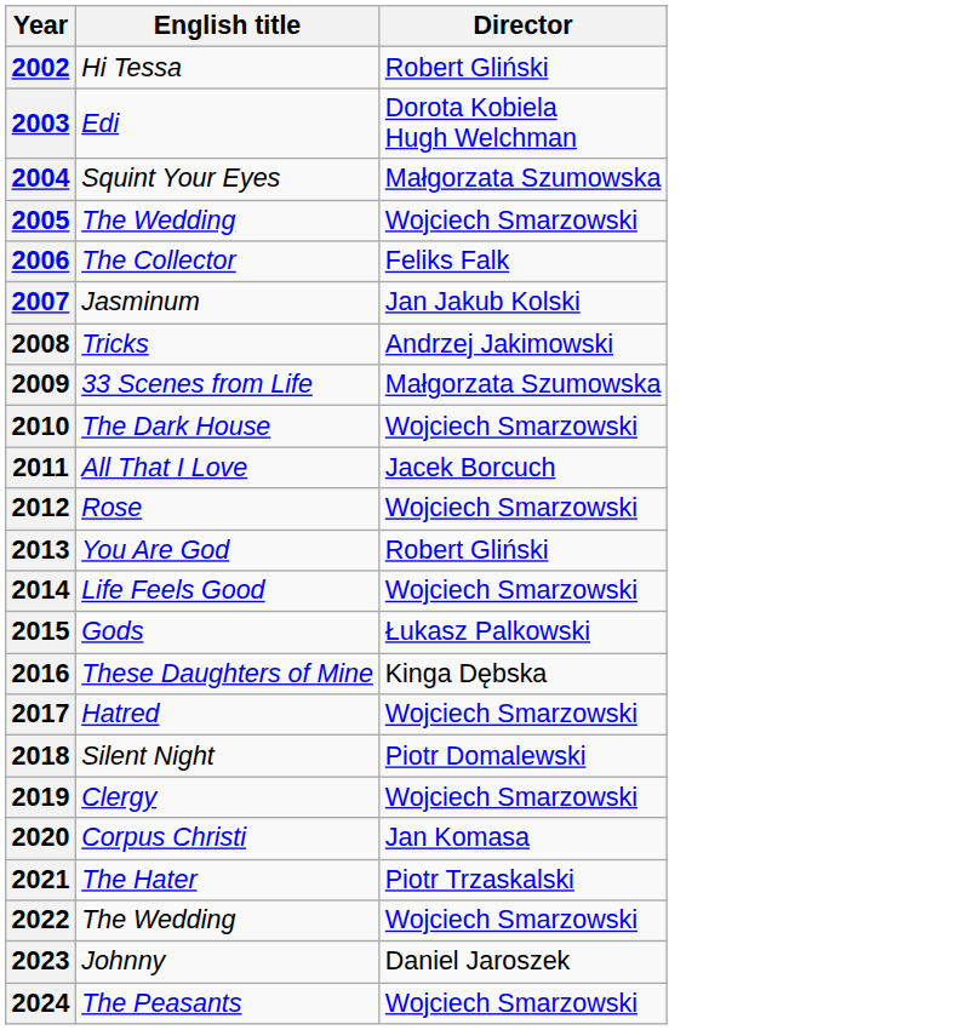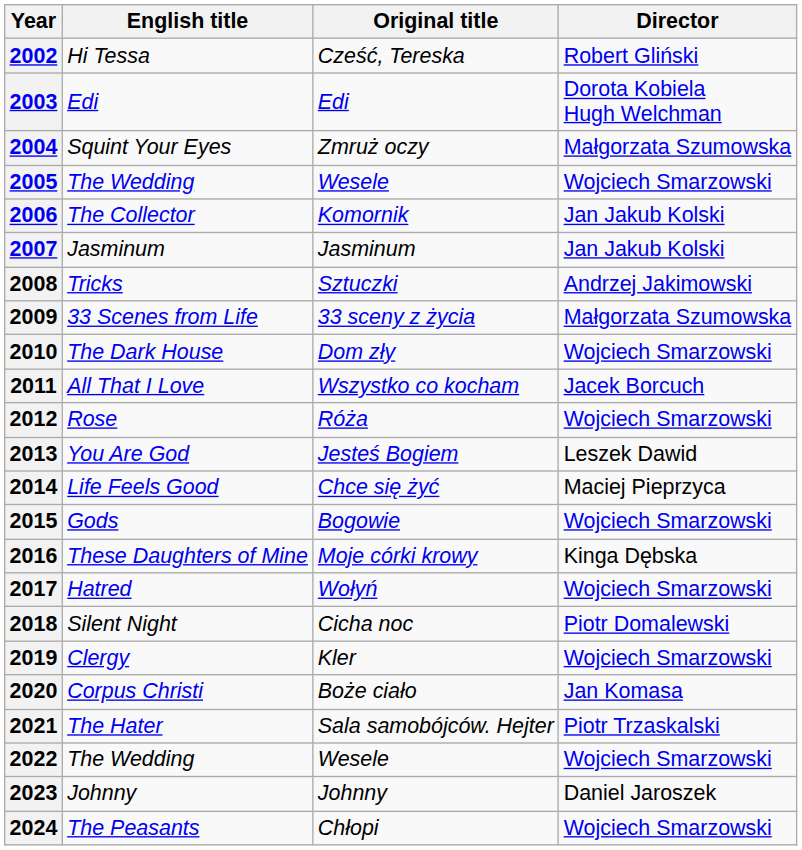 <table class="wikitable">
 <tr>
 <th>Year</th>
 <th>English title</th>
+<th>Original title</th>
 <th>Director</th>
 </tr>
 <tr>
 <th><a href='#'>2002</a></th>
 <td><em>Hi Tessa</em></td>
+<td><em>Cześć, Tereska</em></td>
 <td><a href='#'>Robert Gliński</a></td>
 </tr>
 <tr>
 <th><a href='#'>2003</a></th>
+<td><a href='#'><em>Edi</em></a></td>
 <td><a href='#'><em>Edi</em></a></td>
 <td><a href='#'>Dorota Kobiela</a><br><a href='#'>Hugh Welchman</a></td>
 </tr>
 <tr>
 <th><a href='#'>2004</a></th>
 <td><em>Squint Your Eyes</em></td>
+<td><em>Zmruż oczy</em></td>
 <td><a href='#'>Małgorzata Szumowska</a></td>
 </tr>
 <tr>
 <th><a href='#'>2005</a></th>
 <td><a href='#'><em>The Wedding</em></a></td>
+<td><a href='#'><em>Wesele</em></a></td>
 <td><a href='#'>Wojciech Smarzowski</a></td>
 </tr>
 <tr>
 <th><a href='#'>2006</a></th>
 <td><em><a href='#'>The Collector</a></em></td>
-<td><a href='#'>Feliks Falk</a></td>
+<td><em><a href='#'>Komornik</a></em></td>
+<td><a href='#'>Jan Jakub Kolski</a></td>
 </tr>
 <tr>
 <th><a href='#'>2007</a></th>
+<td><em>Jasminum</em></td>
 <td><em>Jasminum</em></td>
 <td><a href='#'>Jan Jakub Kolski</a></td>
 </tr>
 <tr>
 <th>2008</th>
 <td><em><a href='#'>Tricks</a></em></td>
+<td><a href='#'><em>Sztuczki</em></a></td>
 <td><a href='#'>Andrzej Jakimowski</a></td>
 </tr>
 <tr>
 <th>2009</th>
 <td><em><a href='#'>33 Scenes from Life</a></em></td>
+<td><a href='#'><em>33 sceny z życia</em></a></td>
 <td><a href='#'>Małgorzata Szumowska</a></td>
 </tr>
 <tr>
 <th>2010</th>
 <td><em><a href='#'>The Dark House</a></em></td>
+<td><a href='#'><em>Dom zły</em></a></td>
 <td><a href='#'>Wojciech Smarzowski</a></td>
 </tr>
 <tr>
 <th>2011</th>
 <td><em><a href='#'>All That I Love</a></em></td>
+<td><em><a href='#'>Wszystko co kocham</a></em></td>
 <td><a href='#'>Jacek Borcuch</a></td>
 </tr>
 <tr>
 <th>2012</th>
 <td><em><a href='#'>Rose</a></em></td>
+<td><a href='#'><em>Róża</em></a></td>
 <td><a href='#'>Wojciech Smarzowski</a></td>
 </tr>
 <tr>
 <th>2013</th>
 <td><em><a href='#'>You Are God</a></em></td>
-<td><a href='#'>Robert Gliński</a></td>
+<td><em><a href='#'>Jesteś Bogiem</a></em></td>
+<td>Leszek Dawid</td>
 </tr>
 <tr>
 <th>2014</th>
 <td><em><a href='#'>Life Feels Good</a></em></td>
-<td><a href='#'>Wojciech Smarzowski</a></td>
+<td><a href='#'><em>Chce się żyć</em></a></td>
+<td>Maciej Pieprzyca</td>
 </tr>
 <tr>
 <th>2015</th>
 <td><a href='#'><em>Gods</em></a></td>
-<td><a href='#'>Łukasz Palkowski</a></td>
+<td><em><a href='#'>Bogowie</a></em></td>
+<td><a href='#'>Wojciech Smarzowski</a></td>
 </tr>
 <tr>
 <th>2016</th>
 <td><em><a href='#'>These Daughters of Mine</a></em></td>
+<td><em><a href='#'>Moje córki krowy</a></em></td>
 <td>Kinga Dębska</td>
 </tr>
 <tr>
 <th>2017</th>
 <td><em><a href='#'>Hatred</a></em></td>
+<td><em><a href='#'>Wołyń</a></em></td>
 <td><a href='#'>Wojciech Smarzowski</a></td>
 </tr>
 <tr>
 <th>2018</th>
 <td><em>Silent Night</em></td>
+<td><em>Cicha noc</em></td>
 <td><a href='#'>Piotr Domalewski</a></td>
 </tr>
 <tr>
 <th>2019</th>
 <td><a href='#'><em>Clergy</em></a></td>
+<td><em>Kler</em></td>
 <td><a href='#'>Wojciech Smarzowski</a></td>
 </tr>
 <tr>
 <th>2020</th>
 <td><em><a href='#'>Corpus Christi</a></em></td>
+<td><em>Boże ciało</em></td>
 <td><a href='#'>Jan Komasa</a></td>
 </tr>
 <tr>
 <th>2021</th>
 <td><em><a href='#'>The Hater</a></em></td>
+<td><em>Sala samobójców. Hejter</em></td>
 <td><a href='#'>Piotr Trzaskalski</a></td>
 </tr>
 <tr>
 <th>2022</th>
 <td><em>The Wedding</em></td>
+<td><em>Wesele</em></td>
 <td><a href='#'>Wojciech Smarzowski</a></td>
 </tr>
 <tr>
 <th>2023</th>
+<td><em>Johnny</em></td>
 <td><em>Johnny</em></td>
 <td>Daniel Jaroszek</td>
 </tr>
 <tr>
 <th>2024</th>
 <td><em><a href='#'>The Peasants</a></em></td>
+<td><em>Chłopi</em></td>
 <td><a href='#'>Wojciech Smarzowski</a></td>
 </tr>
 </table>
